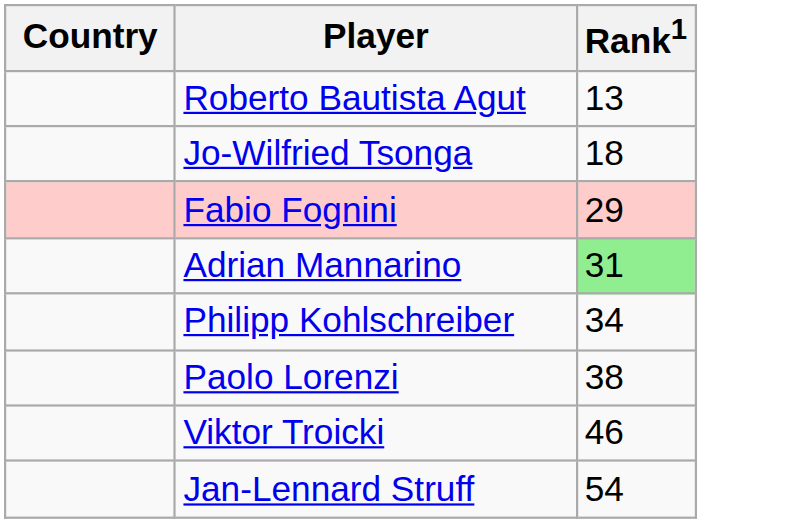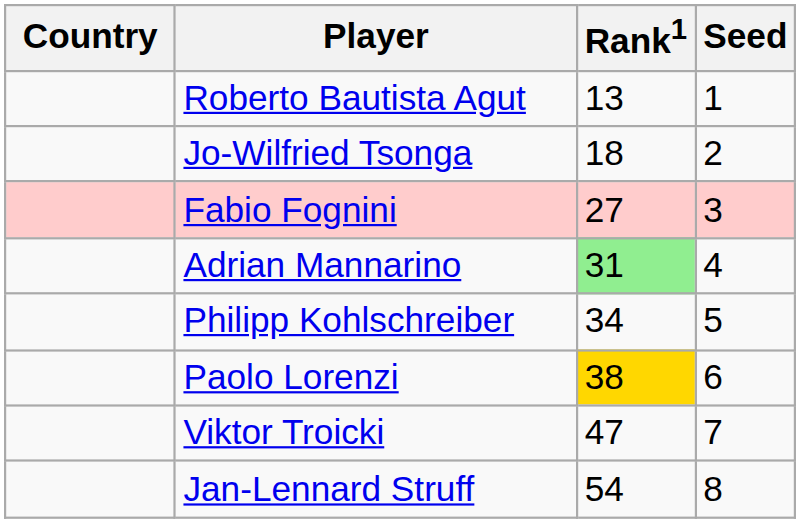 <table class="sortable wikitable">
 <tr>
 <th width="70">Country</th>
 <th width="175">Player</th>
 <th>Rank<sup>1</sup></th>
+<th>Seed</th>
 </tr>
 <tr>
 <td></td>
 <td><a href='#'>Roberto Bautista Agut</a></td>
 <td>13</td>
+<td>1</td>
 </tr>
 <tr>
 <td></td>
 <td><a href='#'>Jo-Wilfried Tsonga</a></td>
 <td>18</td>
+<td>2</td>
 </tr>
 <tr style="background:#fcc;">
 <td></td>
 <td><a href='#'>Fabio Fognini</a></td>
-<td>29</td>
+<td>27</td>
+<td>3</td>
 </tr>
 <tr>
 <td></td>
 <td><a href='#'>Adrian Mannarino</a></td>
 <td style="background: lightgreen;">31</td>
+<td>4</td>
 </tr>
 <tr>
 <td></td>
 <td><a href='#'>Philipp Kohlschreiber</a></td>
 <td>34</td>
+<td>5</td>
 </tr>
 <tr>
 <td></td>
 <td><a href='#'>Paolo Lorenzi</a></td>
-<td>38</td>
+<td style="background: gold;">38</td>
+<td>6</td>
 </tr>
 <tr>
 <td></td>
 <td><a href='#'>Viktor Troicki</a></td>
-<td>46</td>
+<td>47</td>
+<td>7</td>
 </tr>
 <tr>
 <td></td>
 <td><a href='#'>Jan-Lennard Struff</a></td>
 <td>54</td>
+<td>8</td>
 </tr>
 </table>
